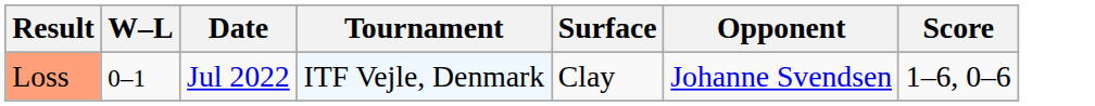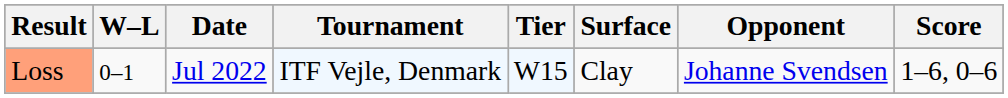 <table class="sortable wikitable">
 <tr>
 <th>Result</th>
 <th class=unsortable>W–L</th>
 <th>Date</th>
 <th>Tournament</th>
+<th>Tier</th>
 <th>Surface</th>
 <th>Opponent</th>
 <th class=unsortable>Score</th>
 </tr>
 <tr>
 <td bgcolor=ffa07a>Loss</td>
 <td><small>0–1</small></td>
 <td><a href='#'>Jul 2022</a></td>
 <td style="background:#f0f8ff;">ITF Vejle, Denmark</td>
+<td style="background:#f0f8ff;">W15</td>
 <td>Clay</td>
 <td> <a href='#'>Johanne Svendsen</a></td>
 <td>1–6, 0–6</td>
 </tr>
 </table>
